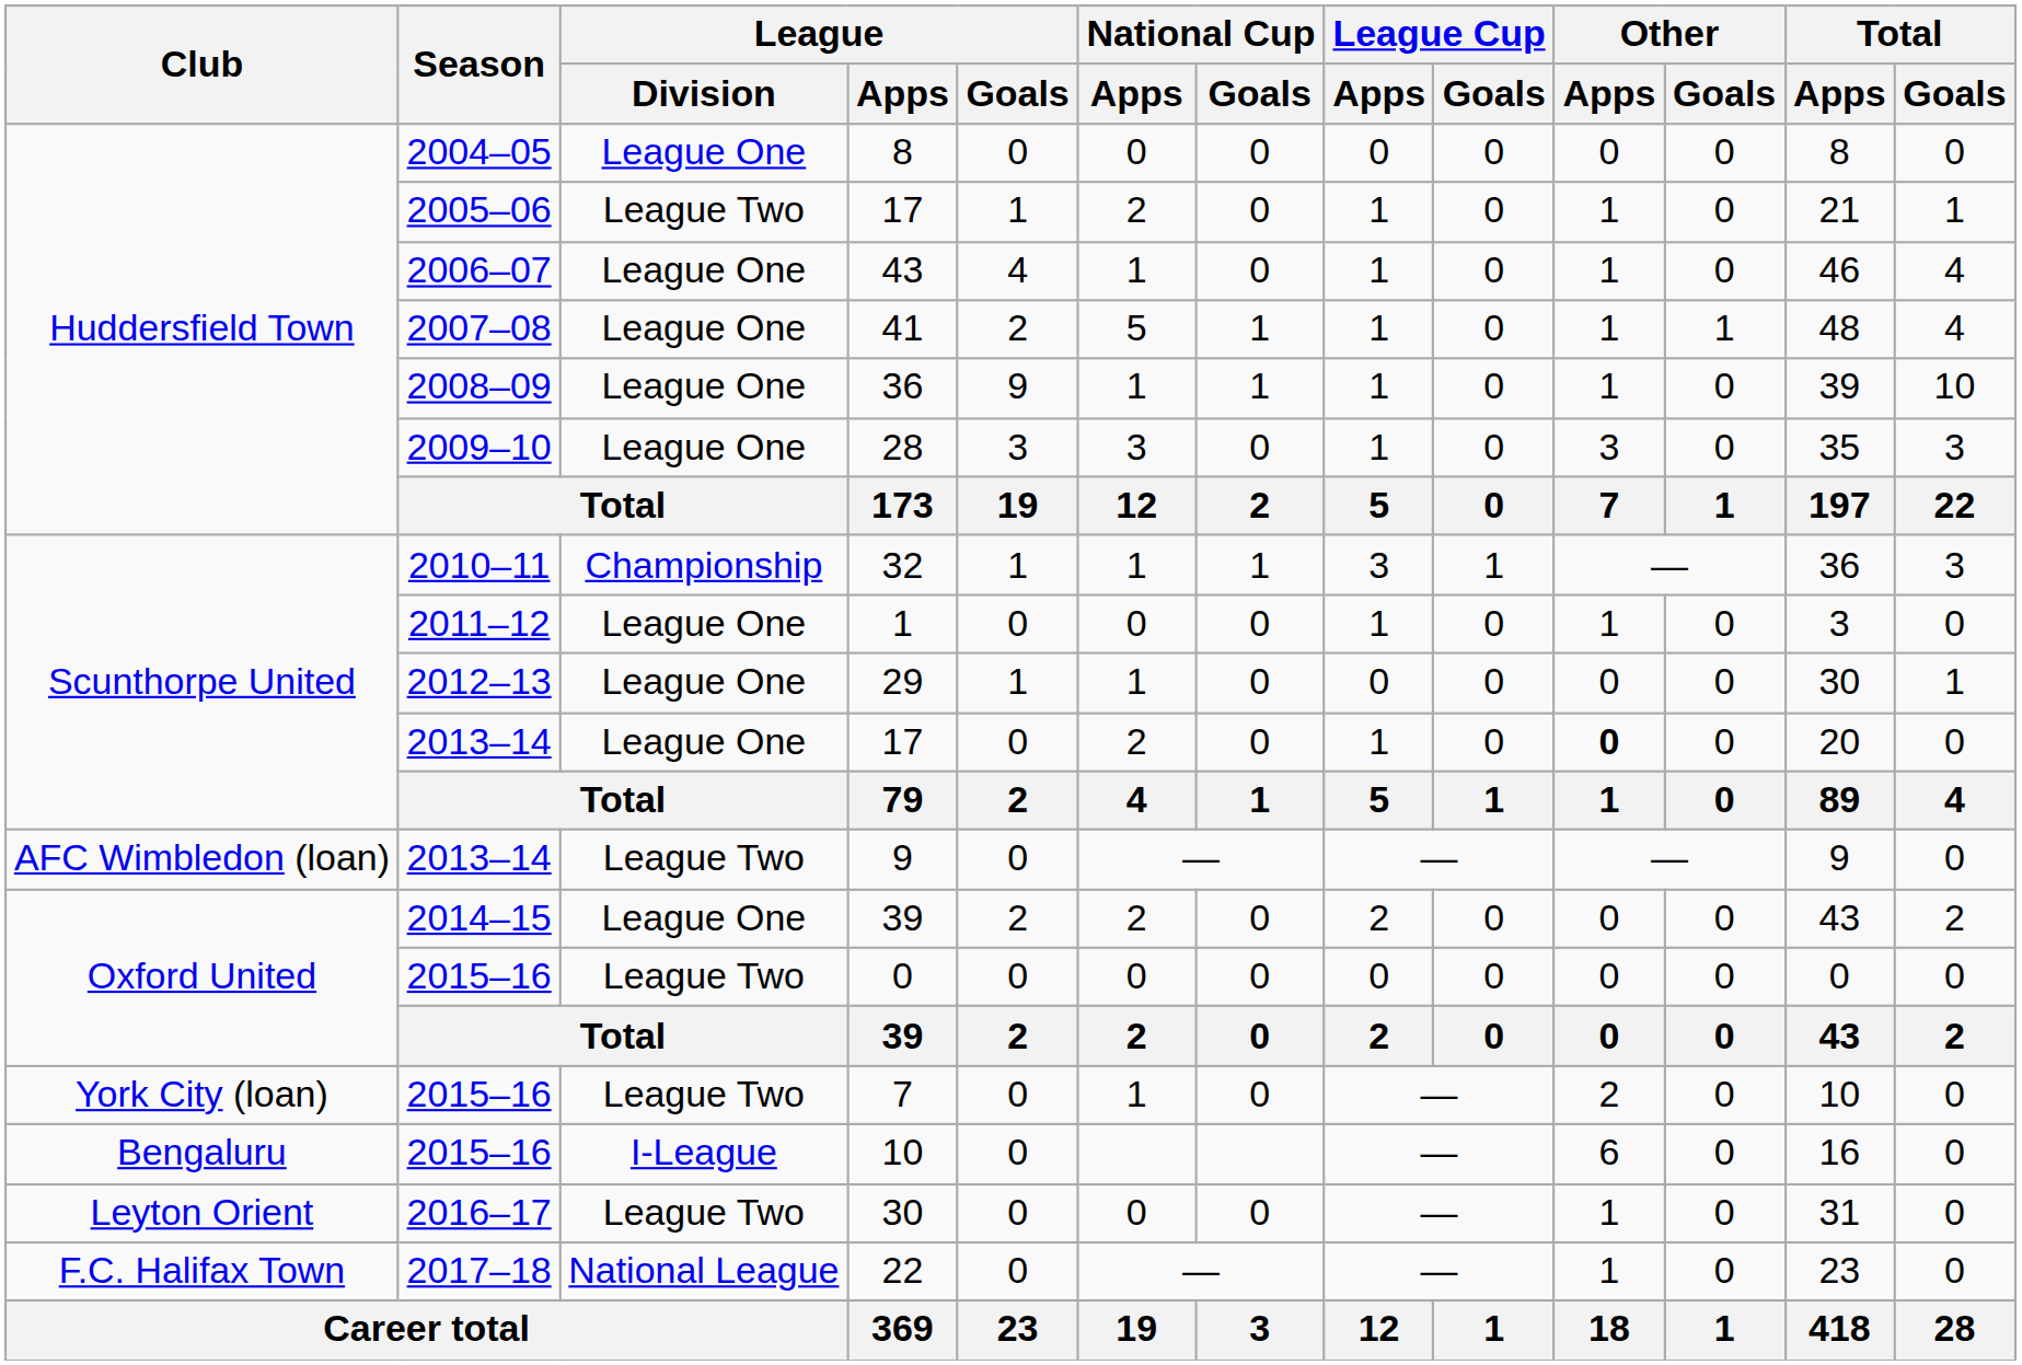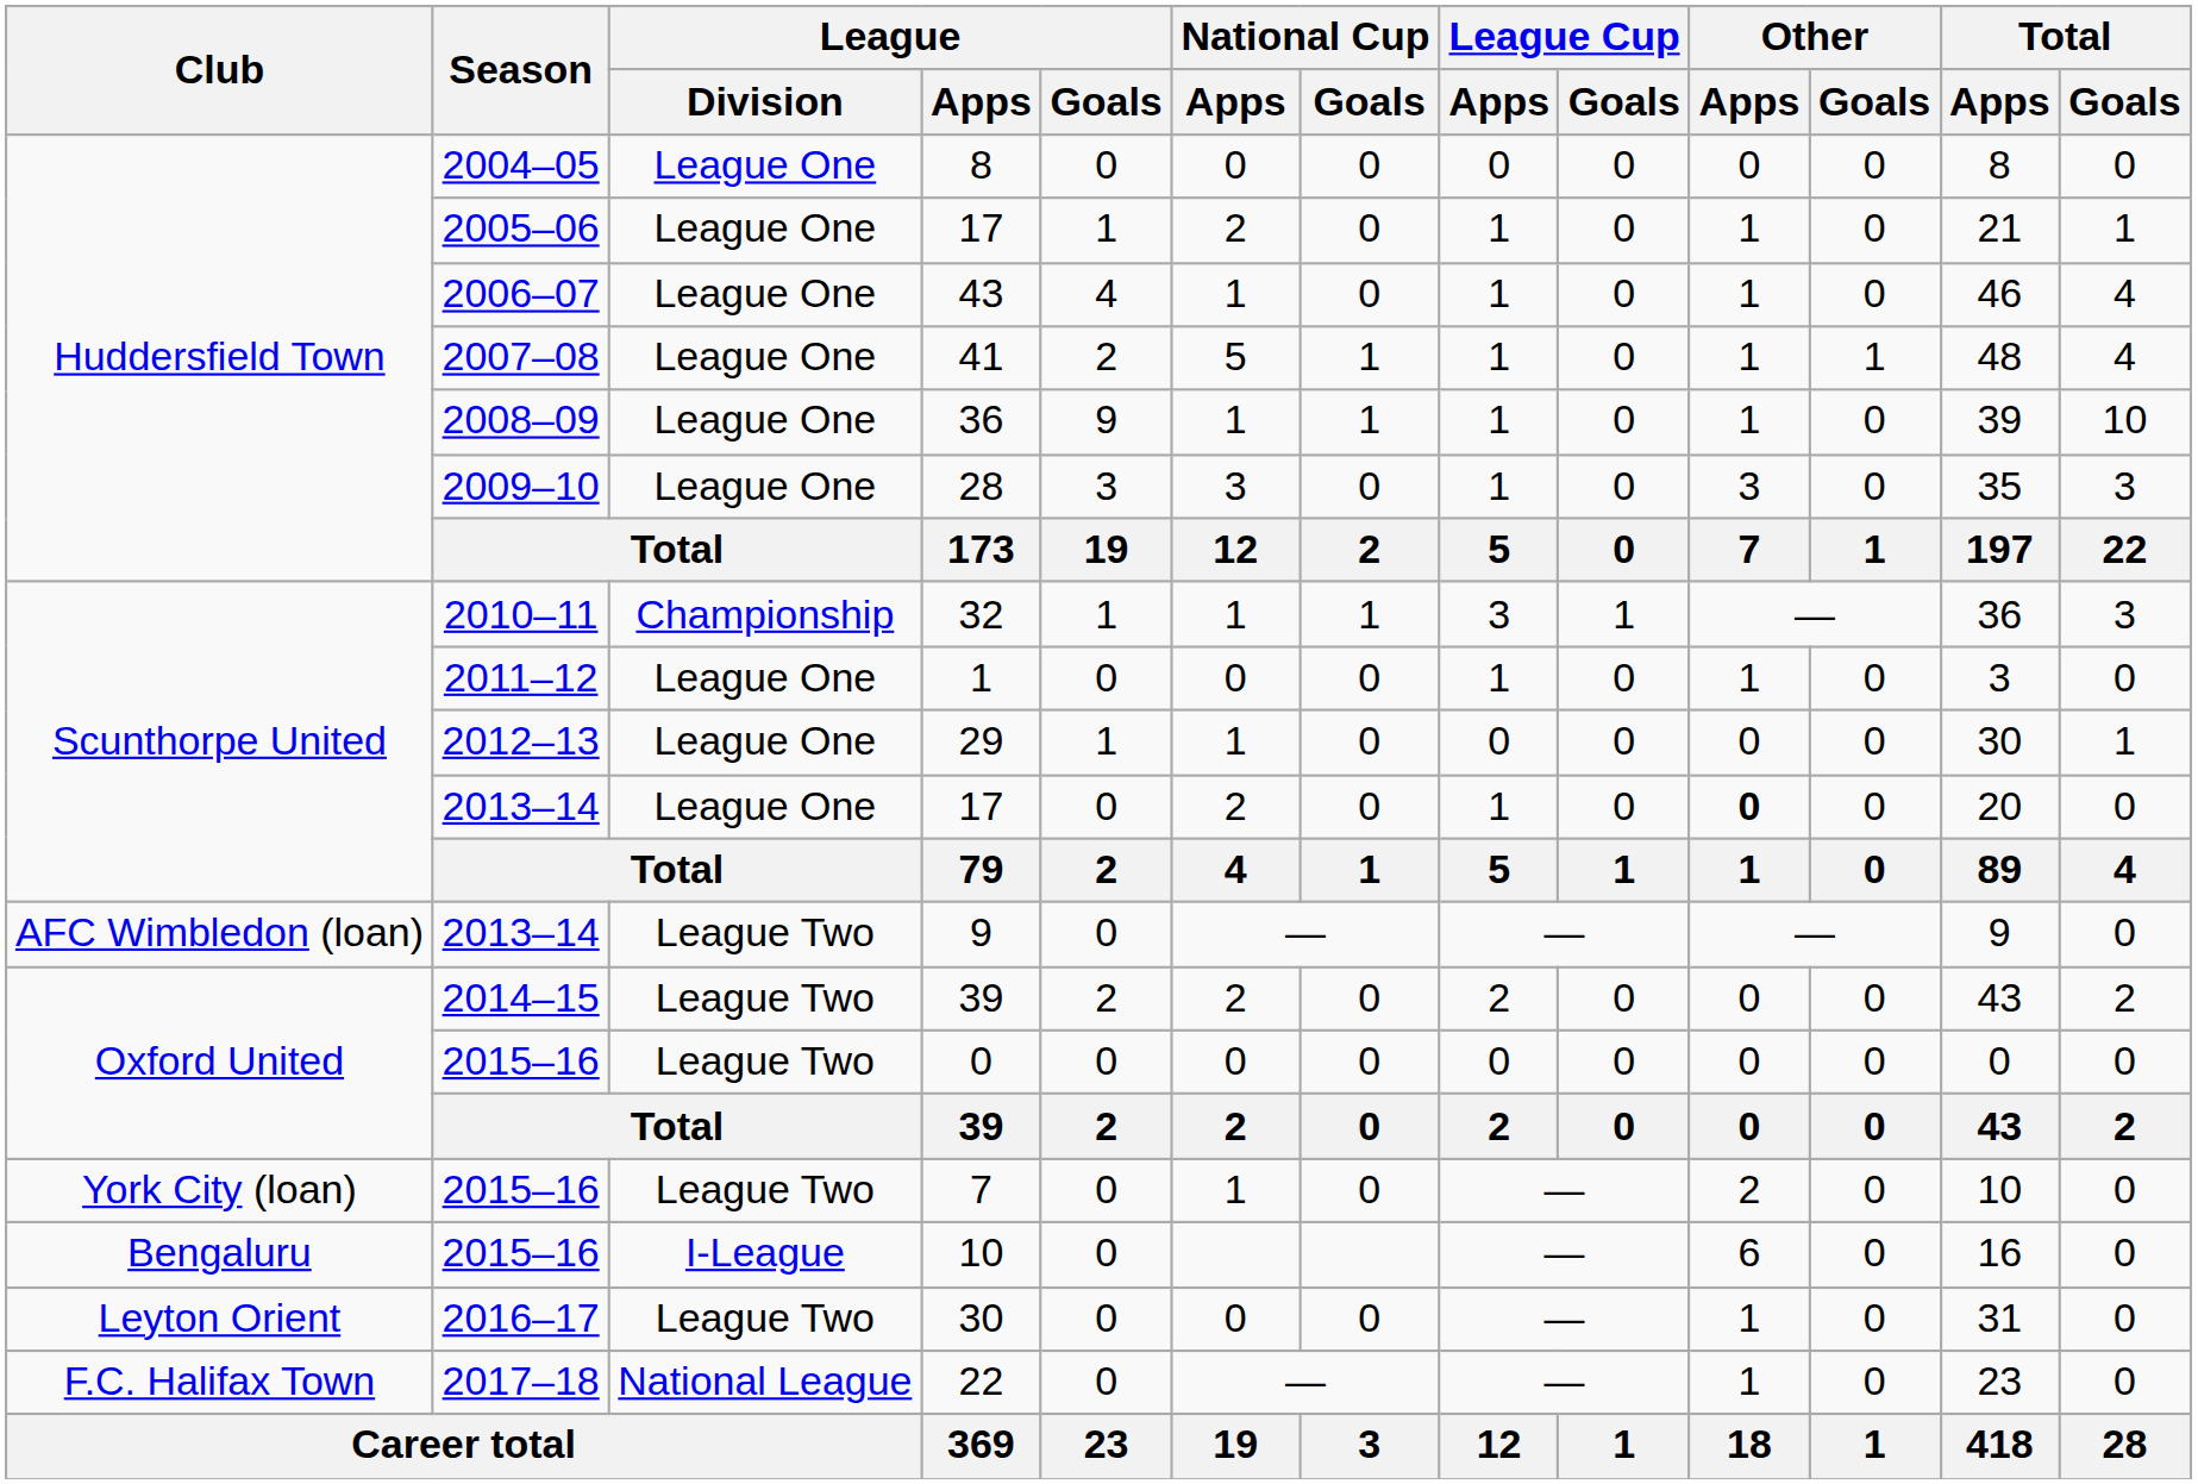 <table class=wikitable style="text-align: center">
 <tr>
 <th rowspan=2>Club</th>
 <th rowspan=2>Season</th>
 <th colspan=3>League</th>
 <th colspan=2>National Cup</th>
 <th colspan=2><a href='#'>League Cup</a></th>
 <th colspan=2>Other</th>
 <th colspan=2>Total</th>
 </tr>
 <tr>
 <th>Division</th>
 <th>Apps</th>
 <th>Goals</th>
 <th>Apps</th>
 <th>Goals</th>
 <th>Apps</th>
 <th>Goals</th>
 <th>Apps</th>
 <th>Goals</th>
 <th>Apps</th>
 <th>Goals</th>
 </tr>
 <tr>
 <td rowspan=7><a href='#'>Huddersfield Town</a></td>
 <td><a href='#'>2004–05</a></td>
 <td><a href='#'>League One</a></td>
 <td>8</td>
 <td>0</td>
 <td>0</td>
 <td>0</td>
 <td>0</td>
 <td>0</td>
 <td>0</td>
 <td>0</td>
 <td>8</td>
 <td>0</td>
 </tr>
 <tr>
 <td><a href='#'>2005–06</a></td>
-<td>League Two</td>
+<td>League One</td>
 <td>17</td>
 <td>1</td>
 <td>2</td>
 <td>0</td>
 <td>1</td>
 <td>0</td>
 <td>1</td>
 <td>0</td>
 <td>21</td>
 <td>1</td>
 </tr>
 <tr>
 <td><a href='#'>2006–07</a></td>
 <td>League One</td>
 <td>43</td>
 <td>4</td>
 <td>1</td>
 <td>0</td>
 <td>1</td>
 <td>0</td>
 <td>1</td>
 <td>0</td>
 <td>46</td>
 <td>4</td>
 </tr>
 <tr>
 <td><a href='#'>2007–08</a></td>
 <td>League One</td>
 <td>41</td>
 <td>2</td>
 <td>5</td>
 <td>1</td>
 <td>1</td>
 <td>0</td>
 <td>1</td>
 <td>1</td>
 <td>48</td>
 <td>4</td>
 </tr>
 <tr>
 <td><a href='#'>2008–09</a></td>
 <td>League One</td>
 <td>36</td>
 <td>9</td>
 <td>1</td>
 <td>1</td>
 <td>1</td>
 <td>0</td>
 <td>1</td>
 <td>0</td>
 <td>39</td>
 <td>10</td>
 </tr>
 <tr>
 <td><a href='#'>2009–10</a></td>
 <td>League One</td>
 <td>28</td>
 <td>3</td>
 <td>3</td>
 <td>0</td>
 <td>1</td>
 <td>0</td>
 <td>3</td>
 <td>0</td>
 <td>35</td>
 <td>3</td>
 </tr>
 <tr>
 <th colspan=2>Total</th>
 <th>173</th>
 <th>19</th>
 <th>12</th>
 <th>2</th>
 <th>5</th>
 <th>0</th>
 <th>7</th>
 <th>1</th>
 <th>197</th>
 <th>22</th>
 </tr>
 <tr>
 <td rowspan=5><a href='#'>Scunthorpe United</a></td>
 <td><a href='#'>2010–11</a></td>
 <td><a href='#'>Championship</a></td>
 <td>32</td>
 <td>1</td>
 <td>1</td>
 <td>1</td>
 <td>3</td>
 <td>1</td>
 <td colspan=2>—</td>
 <td>36</td>
 <td>3</td>
 </tr>
 <tr>
 <td><a href='#'>2011–12</a></td>
 <td>League One</td>
 <td>1</td>
 <td>0</td>
 <td>0</td>
 <td>0</td>
 <td>1</td>
 <td>0</td>
 <td>1</td>
 <td>0</td>
 <td>3</td>
 <td>0</td>
 </tr>
 <tr>
 <td><a href='#'>2012–13</a></td>
 <td>League One</td>
 <td>29</td>
 <td>1</td>
 <td>1</td>
 <td>0</td>
 <td>0</td>
 <td>0</td>
 <td>0</td>
 <td>0</td>
 <td>30</td>
 <td>1</td>
 </tr>
 <tr>
 <td><a href='#'>2013–14</a></td>
 <td>League One</td>
 <td>17</td>
 <td>0</td>
 <td>2</td>
 <td>0</td>
 <td>1</td>
 <td>0</td>
 <td><strong>0</strong></td>
 <td>0</td>
 <td>20</td>
 <td>0</td>
 </tr>
 <tr>
 <th colspan=2>Total</th>
 <th>79</th>
 <th>2</th>
 <th>4</th>
 <th>1</th>
 <th>5</th>
 <th>1</th>
 <th>1</th>
 <th>0</th>
 <th>89</th>
 <th>4</th>
 </tr>
 <tr>
 <td><a href='#'>AFC Wimbledon</a> (loan)</td>
 <td><a href='#'>2013–14</a></td>
 <td>League Two</td>
 <td>9</td>
 <td>0</td>
 <td colspan=2>—</td>
 <td colspan=2>—</td>
 <td colspan=2>—</td>
 <td>9</td>
 <td>0</td>
 </tr>
 <tr>
 <td rowspan=3><a href='#'>Oxford United</a></td>
 <td><a href='#'>2014–15</a></td>
-<td>League One</td>
+<td>League Two</td>
 <td>39</td>
 <td>2</td>
 <td>2</td>
 <td>0</td>
 <td>2</td>
 <td>0</td>
 <td>0</td>
 <td>0</td>
 <td>43</td>
 <td>2</td>
 </tr>
 <tr>
 <td><a href='#'>2015–16</a></td>
 <td>League Two</td>
 <td>0</td>
 <td>0</td>
 <td>0</td>
 <td>0</td>
 <td>0</td>
 <td>0</td>
 <td>0</td>
 <td>0</td>
 <td>0</td>
 <td>0</td>
 </tr>
 <tr>
 <th colspan=2>Total</th>
 <th>39</th>
 <th>2</th>
 <th>2</th>
 <th>0</th>
 <th>2</th>
 <th>0</th>
 <th>0</th>
 <th>0</th>
 <th>43</th>
 <th>2</th>
 </tr>
 <tr>
 <td><a href='#'>York City</a> (loan)</td>
 <td><a href='#'>2015–16</a></td>
 <td>League Two</td>
 <td>7</td>
 <td>0</td>
 <td>1</td>
 <td>0</td>
 <td colspan=2>—</td>
 <td>2</td>
 <td>0</td>
 <td>10</td>
 <td>0</td>
 </tr>
 <tr>
 <td><a href='#'>Bengaluru</a></td>
 <td><a href='#'>2015–16</a></td>
 <td><a href='#'>I-League</a></td>
 <td>10</td>
 <td>0</td>
 <td></td>
 <td></td>
 <td colspan=2>—</td>
 <td>6</td>
 <td>0</td>
 <td>16</td>
 <td>0</td>
 </tr>
 <tr>
 <td><a href='#'>Leyton Orient</a></td>
 <td><a href='#'>2016–17</a></td>
 <td>League Two</td>
 <td>30</td>
 <td>0</td>
 <td>0</td>
 <td>0</td>
 <td colspan=2>—</td>
 <td>1</td>
 <td>0</td>
 <td>31</td>
 <td>0</td>
 </tr>
 <tr>
 <td><a href='#'>F.C. Halifax Town</a></td>
 <td><a href='#'>2017–18</a></td>
 <td><a href='#'>National League</a></td>
 <td>22</td>
 <td>0</td>
 <td colspan=2>—</td>
 <td colspan=2>—</td>
 <td>1</td>
 <td>0</td>
 <td>23</td>
 <td>0</td>
 </tr>
 <tr>
 <th colspan=3>Career total</th>
 <th>369</th>
 <th>23</th>
 <th>19</th>
 <th>3</th>
 <th>12</th>
 <th>1</th>
 <th>18</th>
 <th>1</th>
 <th>418</th>
 <th>28</th>
 </tr>
 </table>
